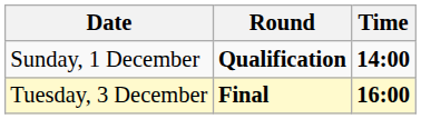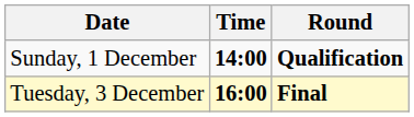 <table class="wikitable">
 <tr>
 <th>Date</th>
+<th>Time</th>
 <th>Round</th>
-<th>Time</th>
 </tr>
 <tr>
 <td>Sunday, 1 December</td>
+<td><strong>14:00</strong></td>
 <td><strong>Qualification</strong></td>
-<td><strong>14:00</strong></td>
 </tr>
 <tr>
 <td style=background:lemonchiffon>Tuesday, 3 December</td>
+<td style=background:lemonchiffon><strong>16:00</strong></td>
 <td style=background:lemonchiffon><strong>Final</strong></td>
-<td style=background:lemonchiffon><strong>16:00</strong></td>
 </tr>
 </table>
